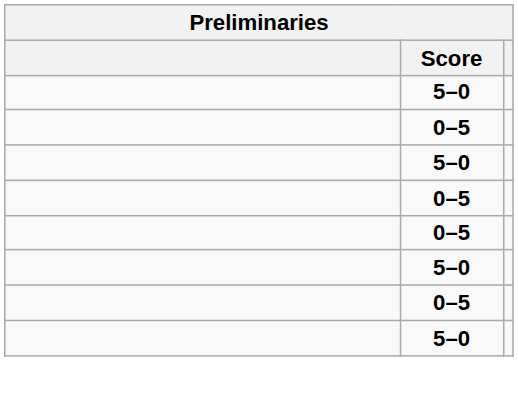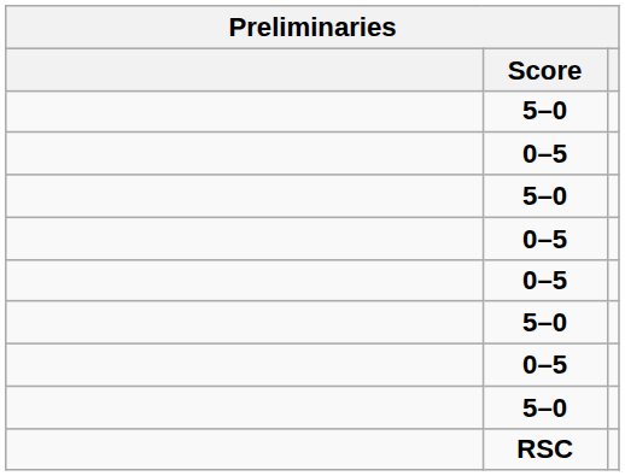 <table class="wikitable" style="text-align: center; font-size:90% ">
 <tr>
 <th colspan=3>Preliminaries</th>
 </tr>
 <tr>
 <th align="right" width="250"></th>
 <th width="60">Score</th>
 <th align=leftwidth="250"></th>
 </tr>
 <tr>
 <td align=left><strong></strong></td>
 <td><strong>5–0</strong></td>
 <td align=left></td>
 </tr>
 <tr>
 <td align=left></td>
 <td><strong>0–5</strong></td>
 <td align=left><strong></strong></td>
 </tr>
 <tr>
 <td align=left><strong></strong></td>
 <td><strong>5–0</strong></td>
 <td align=left></td>
 </tr>
 <tr>
 <td align=left></td>
 <td><strong>0–5</strong></td>
 <td align=left><strong></strong></td>
 </tr>
 <tr>
 <td align=left></td>
 <td><strong>0–5</strong></td>
 <td align=left><strong></strong></td>
 </tr>
 <tr>
 <td align=left><strong></strong></td>
 <td><strong>5–0</strong></td>
 <td align=left></td>
 </tr>
 <tr>
 <td align=left></td>
 <td><strong>0–5</strong></td>
 <td align=left><strong></strong></td>
 </tr>
 <tr>
 <td align=left><strong></strong></td>
 <td><strong>5–0</strong></td>
 <td align=left></td>
 </tr>
+<tr>
+<td align=left></td>
+<td><strong>RSC</strong></td>
+<td align=left><strong></strong></td>
+</tr>
 </table>
